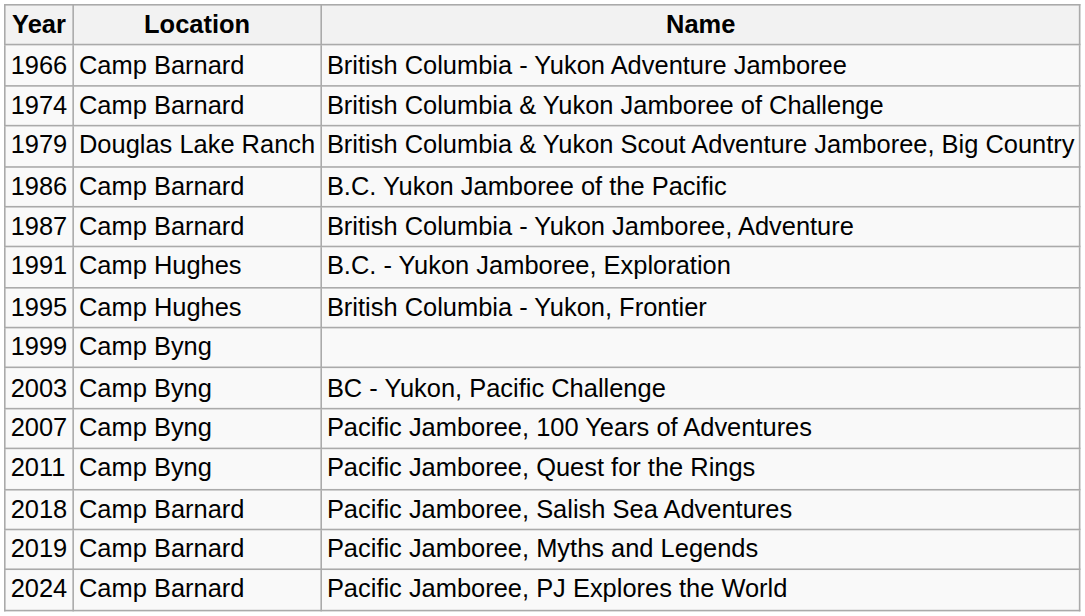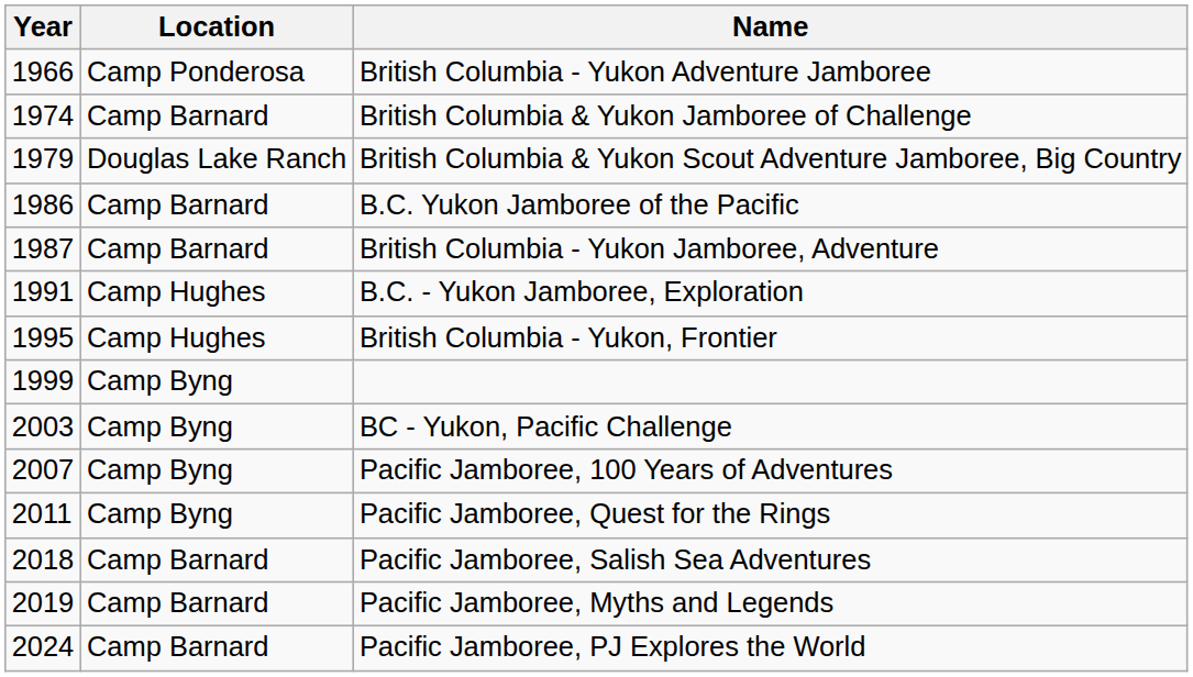 <table class="wikitable sortable">
 <tr>
 <th>Year</th>
 <th>Location</th>
 <th>Name</th>
 </tr>
 <tr>
 <td>1966</td>
-<td>Camp Barnard</td>
+<td>Camp Ponderosa</td>
 <td>British Columbia - Yukon Adventure Jamboree</td>
 </tr>
 <tr>
 <td>1974</td>
 <td>Camp Barnard</td>
 <td>British Columbia & Yukon Jamboree of Challenge</td>
 </tr>
 <tr>
 <td>1979</td>
 <td>Douglas Lake Ranch</td>
 <td>British Columbia & Yukon Scout Adventure Jamboree, Big Country</td>
 </tr>
 <tr>
 <td>1986</td>
 <td>Camp Barnard</td>
 <td>B.C. Yukon Jamboree of the Pacific</td>
 </tr>
 <tr>
 <td>1987</td>
 <td>Camp Barnard</td>
 <td>British Columbia - Yukon Jamboree, Adventure</td>
 </tr>
 <tr>
 <td>1991</td>
 <td>Camp Hughes</td>
 <td>B.C. - Yukon Jamboree, Exploration</td>
 </tr>
 <tr>
 <td>1995</td>
 <td>Camp Hughes</td>
 <td>British Columbia - Yukon, Frontier</td>
 </tr>
 <tr>
 <td>1999</td>
 <td>Camp Byng</td>
 <td></td>
 </tr>
 <tr>
 <td>2003</td>
 <td>Camp Byng</td>
 <td>BC - Yukon, Pacific Challenge</td>
 </tr>
 <tr>
 <td>2007</td>
 <td>Camp Byng</td>
 <td>Pacific Jamboree, 100 Years of Adventures</td>
 </tr>
 <tr>
 <td>2011</td>
 <td>Camp Byng</td>
 <td>Pacific Jamboree, Quest for the Rings</td>
 </tr>
 <tr>
 <td>2018</td>
 <td>Camp Barnard</td>
 <td>Pacific Jamboree, Salish Sea Adventures</td>
 </tr>
 <tr>
 <td>2019</td>
 <td>Camp Barnard</td>
 <td>Pacific Jamboree, Myths and Legends</td>
 </tr>
 <tr>
 <td>2024</td>
 <td>Camp Barnard</td>
 <td>Pacific Jamboree, PJ Explores the World</td>
 </tr>
 </table>
